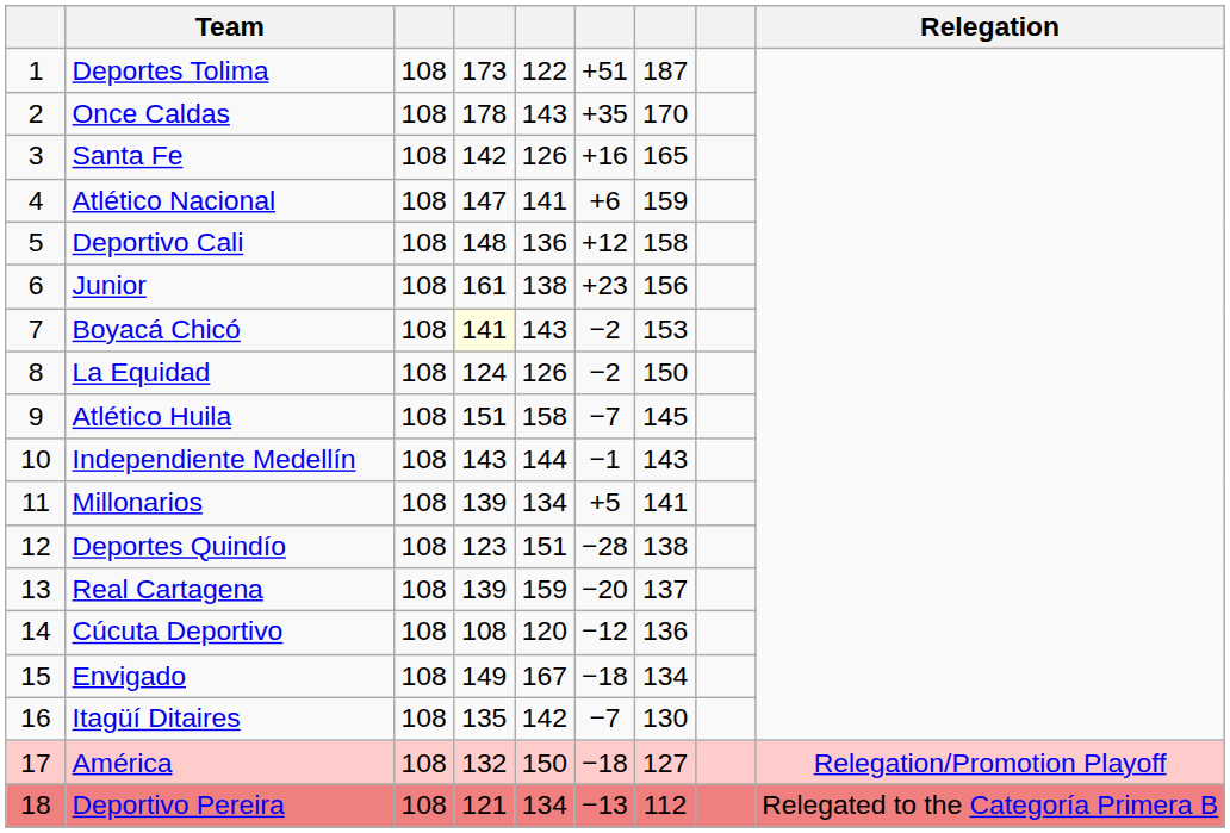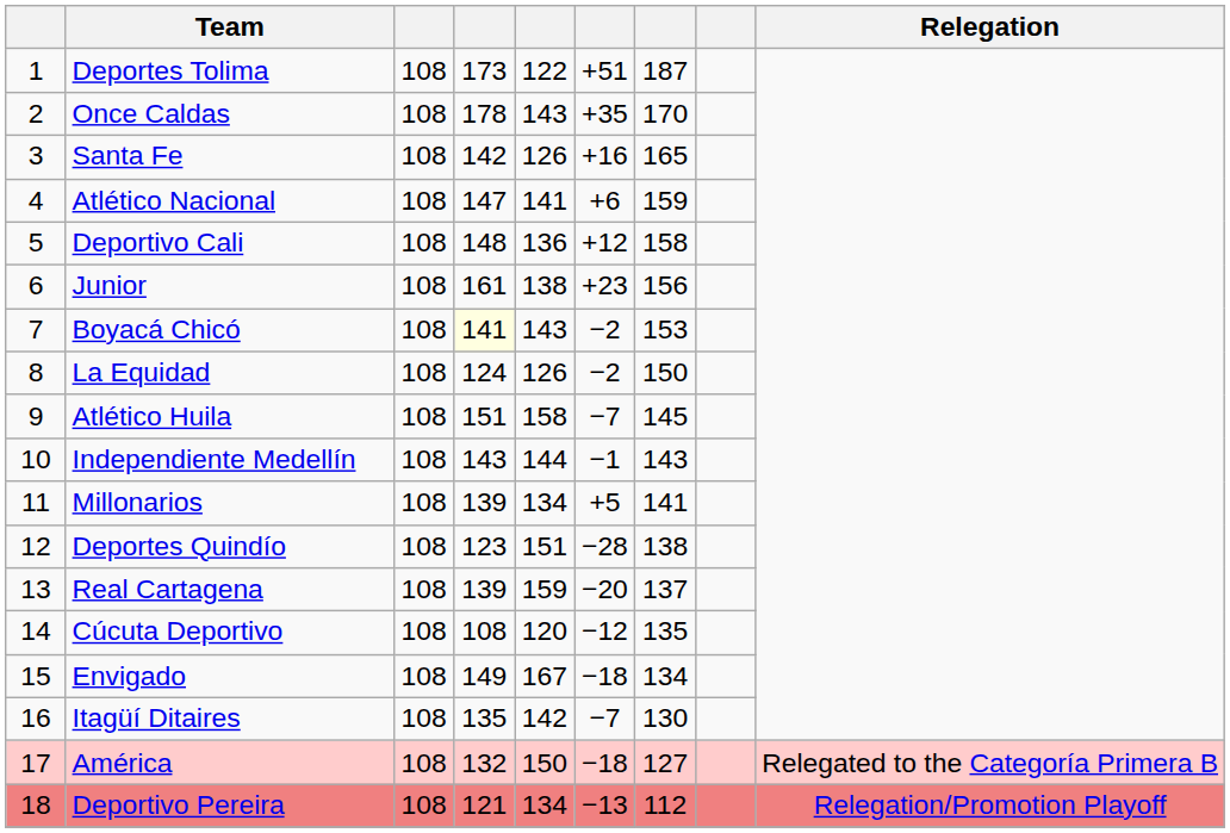 <table class="wikitable" style="text-align: center;">
 <tr>
 <th width=28></th>
 <th width=185>Team</th>
 <th width=28></th>
 <th width=28></th>
 <th width=28></th>
 <th width=28></th>
 <th width=28></th>
 <th width=28></th>
 <th>Relegation</th>
 </tr>
 <tr>
 <td>1</td>
 <td align="left"><a href='#'>Deportes Tolima</a></td>
 <td>108</td>
 <td>173</td>
 <td>122</td>
 <td>+51</td>
 <td>187</td>
 <td><strong></strong></td>
 </tr>
 <tr>
 <td>2</td>
 <td align="left"><a href='#'>Once Caldas</a></td>
 <td>108</td>
 <td>178</td>
 <td>143</td>
 <td>+35</td>
 <td>170</td>
 <td><strong></strong></td>
 </tr>
 <tr>
 <td>3</td>
 <td align="left"><a href='#'>Santa Fe</a></td>
 <td>108</td>
 <td>142</td>
 <td>126</td>
 <td>+16</td>
 <td>165</td>
 <td><strong></strong></td>
 </tr>
 <tr>
 <td>4</td>
 <td align="left"><a href='#'>Atlético Nacional</a></td>
 <td>108</td>
 <td>147</td>
 <td>141</td>
 <td>+6</td>
 <td>159</td>
 <td><strong></strong></td>
 </tr>
 <tr>
 <td>5</td>
 <td align="left"><a href='#'>Deportivo Cali</a></td>
 <td>108</td>
 <td>148</td>
 <td>136</td>
 <td>+12</td>
 <td>158</td>
 <td><strong></strong></td>
 </tr>
 <tr>
 <td>6</td>
 <td align="left"><a href='#'>Junior</a></td>
 <td>108</td>
 <td>161</td>
 <td>138</td>
 <td>+23</td>
 <td>156</td>
 <td><strong></strong></td>
 </tr>
 <tr>
 <td>7</td>
 <td align="left"><a href='#'>Boyacá Chicó</a></td>
 <td>108</td>
 <td style="background: lightyellow;">141</td>
 <td>143</td>
 <td>−2</td>
 <td>153</td>
 <td><strong></strong></td>
 </tr>
 <tr>
 <td>8</td>
 <td align="left"><a href='#'>La Equidad</a></td>
 <td>108</td>
 <td>124</td>
 <td>126</td>
 <td>−2</td>
 <td>150</td>
 <td><strong></strong></td>
 </tr>
 <tr>
 <td>9</td>
 <td align="left"><a href='#'>Atlético Huila</a></td>
 <td>108</td>
 <td>151</td>
 <td>158</td>
 <td>−7</td>
 <td>145</td>
 <td><strong></strong></td>
 </tr>
 <tr>
 <td>10</td>
 <td align="left"><a href='#'>Independiente Medellín</a></td>
 <td>108</td>
 <td>143</td>
 <td>144</td>
 <td>−1</td>
 <td>143</td>
 <td><strong></strong></td>
 </tr>
 <tr>
 <td>11</td>
 <td align="left"><a href='#'>Millonarios</a></td>
 <td>108</td>
 <td>139</td>
 <td>134</td>
 <td>+5</td>
 <td>141</td>
 <td><strong></strong></td>
 </tr>
 <tr>
 <td>12</td>
 <td align="left"><a href='#'>Deportes Quindío</a></td>
 <td>108</td>
 <td>123</td>
 <td>151</td>
 <td>−28</td>
 <td>138</td>
 <td><strong></strong></td>
 </tr>
 <tr>
 <td>13</td>
 <td align="left"><a href='#'>Real Cartagena</a></td>
 <td>108</td>
 <td>139</td>
 <td>159</td>
 <td>−20</td>
 <td>137</td>
 <td><strong></strong></td>
 </tr>
 <tr>
 <td>14</td>
 <td align="left"><a href='#'>Cúcuta Deportivo</a></td>
 <td>108</td>
 <td>108</td>
 <td>120</td>
 <td>−12</td>
-<td>136</td>
+<td>135</td>
 <td><strong></strong></td>
 </tr>
 <tr>
 <td>15</td>
 <td align="left"><a href='#'>Envigado</a></td>
 <td>108</td>
 <td>149</td>
 <td>167</td>
 <td>−18</td>
 <td>134</td>
 <td><strong></strong></td>
 </tr>
 <tr>
 <td>16</td>
 <td align="left"><a href='#'>Itagüí Ditaires</a></td>
 <td>108</td>
 <td>135</td>
 <td>142</td>
 <td>−7</td>
 <td>130</td>
 <td><strong></strong></td>
 </tr>
 <tr bgcolor=#FFCCCC>
 <td>17</td>
 <td align="left"><a href='#'>América</a></td>
 <td>108</td>
 <td>132</td>
 <td>150</td>
 <td>−18</td>
 <td>127</td>
 <td><strong></strong></td>
-<td><a href='#'>Relegation/Promotion Playoff</a></td>
+<td>Relegated to the <a href='#'>Categoría Primera B</a></td>
 </tr>
 <tr bgcolor=#F08080>
 <td>18</td>
 <td align="left"><a href='#'>Deportivo Pereira</a></td>
 <td>108</td>
 <td>121</td>
 <td>134</td>
 <td>−13</td>
 <td>112</td>
 <td><strong></strong></td>
-<td>Relegated to the <a href='#'>Categoría Primera B</a></td>
+<td><a href='#'>Relegation/Promotion Playoff</a></td>
 </tr>
 <tr>
 </tr>
 </table>
